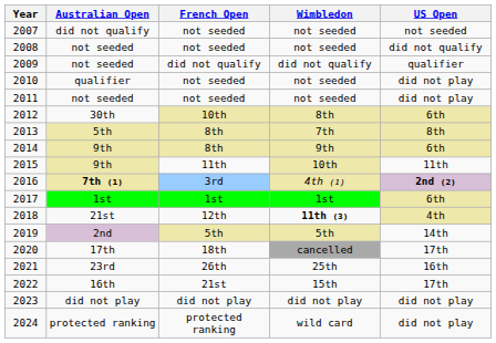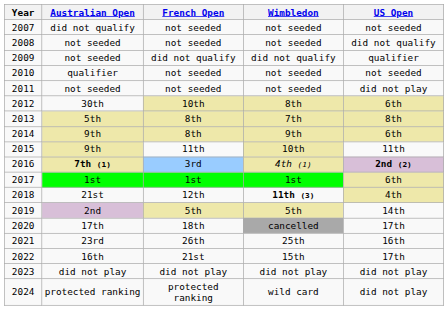 <table class=wikitable style=text-align:center>
 <tr>
 <th width=50>Year</th>
 <th width=150><a href='#'>Australian Open</a></th>
 <th width=150><a href='#'>French Open</a></th>
 <th width=150><a href='#'>Wimbledon</a></th>
 <th width=150><a href='#'>US Open</a></th>
 </tr>
 <tr>
 <td>2007</td>
 <td>did not qualify</td>
 <td>not seeded</td>
 <td>not seeded</td>
 <td>not seeded</td>
 </tr>
 <tr>
 <td>2008</td>
 <td>not seeded</td>
 <td>not seeded</td>
 <td>not seeded</td>
 <td>did not qualify</td>
 </tr>
 <tr>
 <td>2009</td>
 <td>not seeded</td>
 <td>did not qualify</td>
 <td>did not qualify</td>
 <td>qualifier</td>
 </tr>
 <tr>
 <td>2010</td>
 <td>qualifier</td>
 <td>not seeded</td>
 <td>not seeded</td>
-<td>did not play</td>
+<td>not seeded</td>
 </tr>
 <tr>
 <td>2011</td>
 <td>not seeded</td>
 <td>not seeded</td>
 <td>not seeded</td>
 <td>did not play</td>
 </tr>
 <tr>
 <td>2012</td>
 <td>30th</td>
 <td bgcolor=EEE8AA>10th</td>
 <td bgcolor=EEE8AA>8th</td>
 <td bgcolor=EEE8AA>6th</td>
 </tr>
 <tr>
 <td>2013</td>
 <td bgcolor=EEE8AA>5th</td>
 <td bgcolor=EEE8AA>8th</td>
 <td bgcolor=EEE8AA>7th</td>
 <td bgcolor=EEE8AA>8th</td>
 </tr>
 <tr>
 <td>2014</td>
 <td bgcolor=EEE8AA>9th</td>
 <td bgcolor=EEE8AA>8th</td>
 <td bgcolor=EEE8AA>9th</td>
 <td bgcolor=EEE8AA>6th</td>
 </tr>
 <tr>
 <td>2015</td>
 <td bgcolor=EEE8AA>9th</td>
 <td>11th</td>
 <td bgcolor=EEE8AA>10th</td>
 <td>11th</td>
 </tr>
 <tr>
 <td>2016</td>
 <td bgcolor=EEE8AA><strong>7th <small>(1)</small></strong></td>
 <td bgcolor=99ccff>3rd</td>
 <td bgcolor=EEE8AA><em>4th <small>(1)</small></em></td>
 <td bgcolor=thistle><strong>2nd <small>(2)</small></strong></td>
 </tr>
 <tr>
 <td>2017</td>
 <td bgcolor=lime>1st</td>
 <td bgcolor=lime>1st</td>
 <td bgcolor=lime>1st</td>
 <td bgcolor=EEE8AA>6th</td>
 </tr>
 <tr>
 <td>2018</td>
 <td>21st</td>
 <td>12th</td>
 <td><strong>11th <small>(3)</small></strong></td>
 <td bgcolor=EEE8AA>4th</td>
 </tr>
 <tr>
 <td>2019</td>
 <td bgcolor=thistle>2nd</td>
 <td bgcolor=EEE8AA>5th</td>
 <td bgcolor=EEE8AA>5th</td>
 <td>14th</td>
 </tr>
 <tr>
 <td>2020</td>
 <td>17th</td>
 <td>18th</td>
 <td bgcolor=darkgray>cancelled</td>
 <td>17th</td>
 </tr>
 <tr>
 <td>2021</td>
 <td>23rd</td>
 <td>26th</td>
 <td>25th</td>
 <td>16th</td>
 </tr>
 <tr>
 <td>2022</td>
 <td>16th</td>
 <td>21st</td>
 <td>15th</td>
 <td>17th</td>
 </tr>
 <tr>
 <td>2023</td>
 <td>did not play</td>
 <td>did not play</td>
 <td>did not play</td>
 <td>did not play</td>
 </tr>
 <tr>
 <td>2024</td>
 <td>protected ranking</td>
 <td>protected ranking</td>
 <td>wild card</td>
 <td>did not play</td>
 </tr>
 </table>
